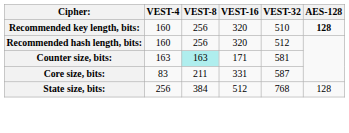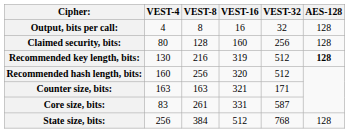 <table class="wikitable">
 <tr>
 <th align="right">Cipher:</th>
 <th align="center">VEST-4</th>
 <th align="center">VEST-8</th>
 <th align="center">VEST-16</th>
 <th align="center">VEST-32</th>
 <th align="center">AES-128</th>
 </tr>
 <tr>
-<th align="right">Recommended key length, bits:</th>
+<th align="right">Output, bits per call:</th>
+<td align="center">4</td>
+<td align="center">8</td>
+<td align="center">16</td>
+<td align="center">32</td>
+<td align="center">128</td>
+</tr>
+<tr>
+<th align="right">Claimed security, bits:</th>
+<td align="center">80</td>
+<td align="center">128</td>
 <td align="center">160</td>
 <td align="center">256</td>
-<td align="center">320</td>
-<td align="center">510</td>
+<td align="center">128</td>
+</tr>
+<tr>
+<th align="right">Recommended key length, bits:</th>
+<td align="center">130</td>
+<td align="center">216</td>
+<td align="center">319</td>
+<td align="center">512</td>
 <td align="center"><strong>128</strong></td>
 </tr>
 <tr>
 <th align="right">Recommended hash length, bits:</th>
 <td align="center">160</td>
 <td align="center">256</td>
 <td align="center">320</td>
 <td align="center">512</td>
 </tr>
 <tr>
 <th align="right">Counter size, bits:</th>
 <td align="center">163</td>
-<td align="center" style="background: paleturquoise;">163</td>
+<td align="center">163</td>
+<td align="center">321</td>
 <td align="center">171</td>
-<td align="center">581</td>
 </tr>
 <tr>
 <th align="right">Core size, bits:</th>
 <td align="center">83</td>
-<td align="center">211</td>
+<td align="center">261</td>
 <td align="center">331</td>
 <td align="center">587</td>
 </tr>
 <tr>
 <th align="right">State size, bits:</th>
 <td align="center">256</td>
 <td align="center">384</td>
 <td align="center">512</td>
 <td align="center">768</td>
 <td align="center">128</td>
 </tr>
 </table>
